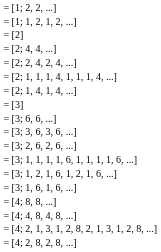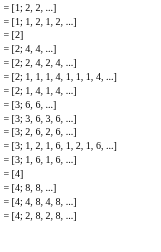 <table>
 <tr>
 <td align="right"></td>
 <td>= [1; 2, 2, ...]</td>
 </tr>
 <tr>
 <td align="right"></td>
 <td>= [1; 1, 2, 1, 2, ...]</td>
 </tr>
 <tr>
 <td align="right"></td>
 <td>= [2]</td>
 </tr>
 <tr>
 <td align="right"></td>
 <td>= [2; 4, 4, ...]</td>
 </tr>
 <tr>
 <td align="right"></td>
 <td>= [2; 2, 4, 2, 4, ...]</td>
 </tr>
 <tr>
 <td align="right"></td>
 <td>= [2; 1, 1, 1, 4, 1, 1, 1, 4, ...]</td>
 </tr>
 <tr>
 <td align="right"></td>
 <td>= [2; 1, 4, 1, 4, ...]</td>
 </tr>
 <tr>
 <td align="right"></td>
-<td>= [3]</td>
-</tr>
-<tr>
-<td align="right"></td>
 <td>= [3; 6, 6, ...]</td>
 </tr>
 <tr>
 <td align="right"></td>
 <td>= [3; 3, 6, 3, 6, ...]</td>
 </tr>
 <tr>
 <td align="right"></td>
 <td>= [3; 2, 6, 2, 6, ...]</td>
 </tr>
 <tr>
 <td align="right"></td>
-<td>= [3; 1, 1, 1, 1, 6, 1, 1, 1, 1, 6, ...]</td>
-</tr>
-<tr>
-<td align="right"></td>
 <td>= [3; 1, 2, 1, 6, 1, 2, 1, 6, ...]</td>
 </tr>
 <tr>
 <td align="right"></td>
 <td>= [3; 1, 6, 1, 6, ...]</td>
+</tr>
+<tr>
+<td align="right"></td>
+<td>= [4]</td>
 </tr>
 <tr>
 <td align="right"></td>
 <td>= [4; 8, 8, ...]</td>
 </tr>
 <tr>
 <td align="right"></td>
 <td>= [4; 4, 8, 4, 8, ...]</td>
 </tr>
 <tr>
 <td align="right"></td>
-<td>= [4; 2, 1, 3, 1, 2, 8, 2, 1, 3, 1, 2, 8, ...]</td>
-</tr>
-<tr>
-<td align="right"></td>
 <td>= [4; 2, 8, 2, 8, ...]</td>
 </tr>
 </table>
